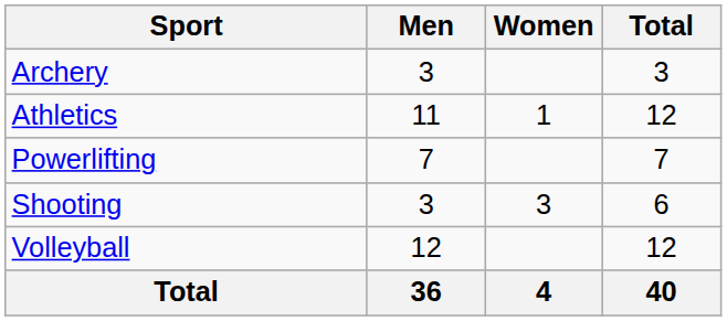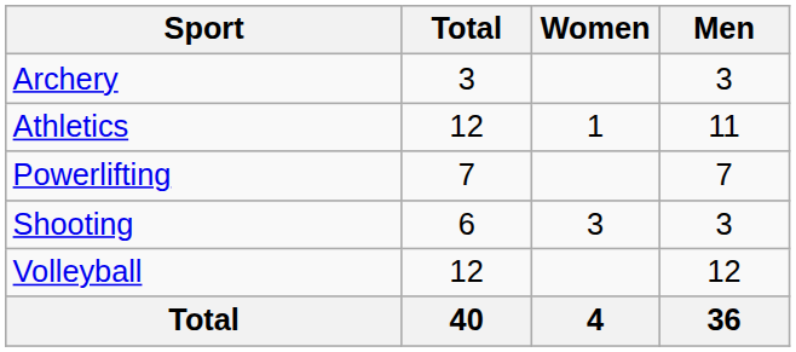 <table class="wikitable" style="text-align:center;">
 <tr>
 <th width=200>Sport</th>
+<th width=60>Total</th>
+<th width=60>Women</th>
 <th width=60>Men</th>
-<th width=60>Women</th>
-<th width=60>Total</th>
 </tr>
 <tr>
 <td align=left><a href='#'>Archery</a></td>
 <td>3</td>
 <td></td>
 <td>3</td>
 </tr>
 <tr>
 <td align=left><a href='#'>Athletics</a></td>
+<td>12</td>
+<td>1</td>
 <td>11</td>
-<td>1</td>
-<td>12</td>
 </tr>
 <tr>
 <td align=left><a href='#'>Powerlifting</a></td>
 <td>7</td>
 <td></td>
 <td>7</td>
 </tr>
 <tr>
 <td align=left><a href='#'>Shooting</a></td>
+<td>6</td>
 <td>3</td>
 <td>3</td>
-<td>6</td>
 </tr>
 <tr>
 <td align=left><a href='#'>Volleyball</a></td>
 <td>12</td>
 <td></td>
 <td>12</td>
 </tr>
 <tr>
 <th>Total</th>
+<th>40</th>
+<th>4</th>
 <th>36</th>
-<th>4</th>
-<th>40</th>
 </tr>
 </table>
